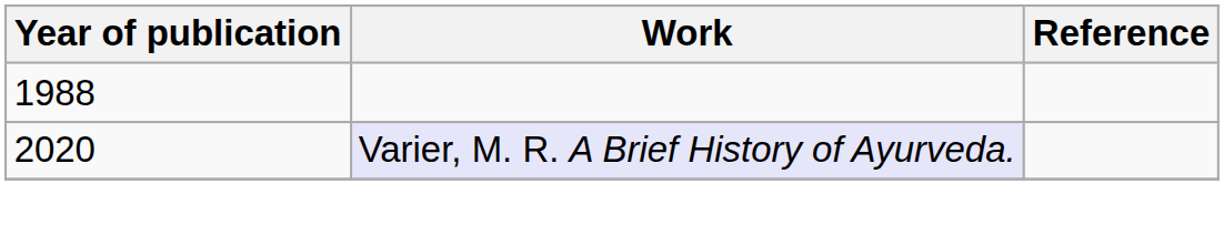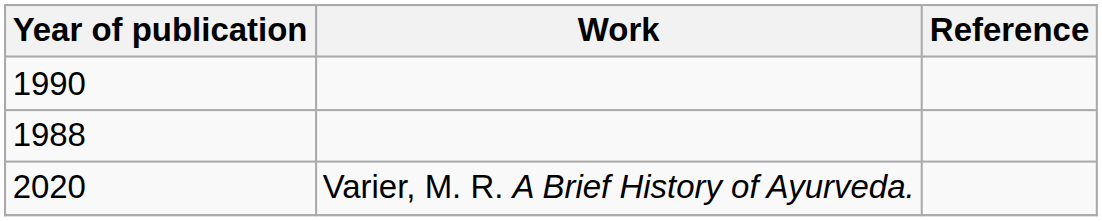 <table class="sortable wikitable">
 <tr>
 <th>Year of publication</th>
 <th>Work</th>
 <th>Reference</th>
+</tr>
+<tr>
+<td>1990</td>
+<td></td>
+<td></td>
 </tr>
 <tr>
 <td>1988</td>
 <td></td>
 <td></td>
 </tr>
 <tr>
 <td>2020</td>
-<td style="background: lavender;">Varier, M. R. <em>A Brief History of Ayurveda.</em></td>
+<td>Varier, M. R. <em>A Brief History of Ayurveda.</em></td>
 <td></td>
 </tr>
 <tr>
 </tr>
 </table>
